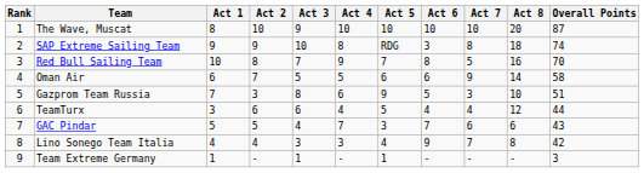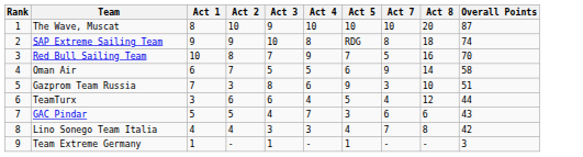 <table class="wikitable">
 <tr>
 <th>Rank</th>
 <th width=220>Team</th>
 <th width=50>Act 1</th>
 <th width=50>Act 2</th>
 <th width=50>Act 3</th>
 <th width=50>Act 4</th>
 <th width=50>Act 5</th>
-<th width=50>Act 6</th>
 <th width=50>Act 7</th>
 <th width=50>Act 8</th>
 <th>Overall Points</th>
 </tr>
 <tr>
 <td align="center">1</td>
 <td> The Wave, Muscat</td>
 <td>8</td>
 <td>10</td>
 <td>9</td>
-<td>10</td>
 <td>10</td>
 <td>10</td>
 <td>10</td>
 <td>20</td>
 <td>87</td>
 </tr>
 <tr>
 <td align="center">2</td>
 <td> <a href='#'>SAP Extreme Sailing Team</a></td>
 <td>9</td>
 <td>9</td>
 <td>10</td>
 <td>8</td>
 <td>RDG</td>
-<td>3</td>
 <td>8</td>
 <td>18</td>
 <td>74</td>
 </tr>
 <tr>
 <td align="center">3</td>
 <td> <a href='#'>Red Bull Sailing Team</a></td>
 <td>10</td>
 <td>8</td>
 <td>7</td>
 <td>9</td>
 <td>7</td>
-<td>8</td>
 <td>5</td>
 <td>16</td>
 <td>70</td>
 </tr>
 <tr>
 <td align="center">4</td>
 <td> Oman Air</td>
 <td>6</td>
 <td>7</td>
 <td>5</td>
 <td>5</td>
-<td>6</td>
 <td>6</td>
 <td>9</td>
 <td>14</td>
 <td>58</td>
 </tr>
 <tr>
 <td align="center">5</td>
 <td> Gazprom Team Russia</td>
 <td>7</td>
 <td>3</td>
 <td>8</td>
 <td>6</td>
 <td>9</td>
-<td>5</td>
 <td>3</td>
 <td>10</td>
 <td>51</td>
 </tr>
 <tr>
 <td align="center">6</td>
 <td> TeamTurx</td>
 <td>3</td>
 <td>6</td>
 <td>6</td>
 <td>4</td>
 <td>5</td>
 <td>4</td>
-<td>4</td>
 <td>12</td>
 <td>44</td>
 </tr>
 <tr>
 <td align="center">7</td>
 <td> <a href='#'>GAC Pindar</a></td>
 <td>5</td>
 <td>5</td>
 <td>4</td>
 <td>7</td>
 <td>3</td>
-<td>7</td>
 <td>6</td>
 <td>6</td>
 <td>43</td>
 </tr>
 <tr>
 <td align="center">8</td>
 <td> Lino Sonego Team Italia</td>
 <td>4</td>
 <td>4</td>
 <td>3</td>
 <td>3</td>
 <td>4</td>
-<td>9</td>
 <td>7</td>
 <td>8</td>
 <td>42</td>
 </tr>
 <tr>
 <td align="center">9</td>
 <td> Team Extreme Germany</td>
 <td>1</td>
 <td>-</td>
 <td>1</td>
 <td>-</td>
 <td>1</td>
 <td>-</td>
 <td>-</td>
-<td>-</td>
 <td>3</td>
 </tr>
 </table>
